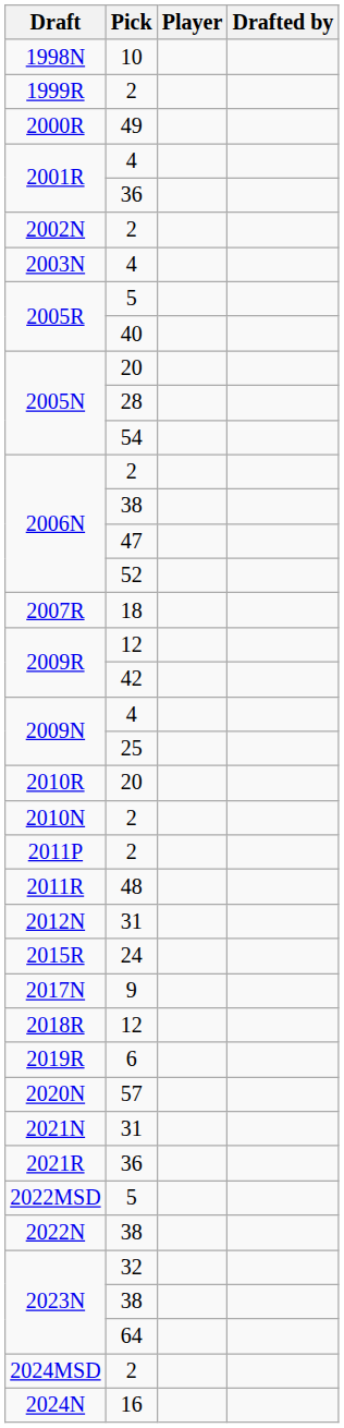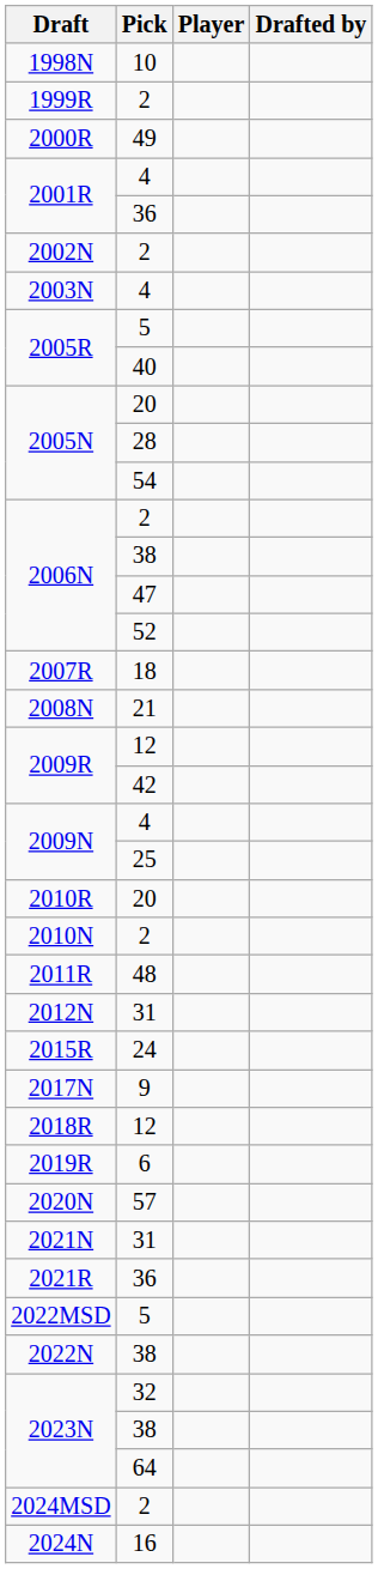 <table class="wikitable sortable" style="text-align:center">
 <tr>
 <th>Draft</th>
 <th>Pick</th>
 <th>Player</th>
 <th>Drafted by</th>
 </tr>
 <tr>
 <td><a href='#'>1998N</a></td>
 <td>10</td>
 <td></td>
 <td></td>
 </tr>
 <tr>
 <td><a href='#'>1999R</a></td>
 <td>2</td>
 <td></td>
 <td></td>
 </tr>
 <tr>
 <td><a href='#'>2000R</a></td>
 <td>49</td>
 <td></td>
 <td></td>
 </tr>
 <tr>
 <td rowspan="2"><a href='#'>2001R</a></td>
 <td>4</td>
 <td></td>
 <td></td>
 </tr>
 <tr>
 <td>36</td>
 <td></td>
 <td></td>
 </tr>
 <tr>
 <td><a href='#'>2002N</a></td>
 <td>2</td>
 <td></td>
 <td></td>
 </tr>
 <tr>
 <td><a href='#'>2003N</a></td>
 <td>4</td>
 <td></td>
 <td></td>
 </tr>
 <tr>
 <td rowspan="2"><a href='#'>2005R</a></td>
 <td>5</td>
 <td></td>
 <td></td>
 </tr>
 <tr>
 <td>40</td>
 <td></td>
 <td></td>
 </tr>
 <tr>
 <td rowspan="3"><a href='#'>2005N</a></td>
 <td>20</td>
 <td></td>
 <td></td>
 </tr>
 <tr>
 <td>28</td>
 <td></td>
 <td></td>
 </tr>
 <tr>
 <td>54</td>
 <td></td>
 <td></td>
 </tr>
 <tr>
 <td rowspan="4"><a href='#'>2006N</a></td>
 <td>2</td>
 <td></td>
 <td></td>
 </tr>
 <tr>
 <td>38</td>
 <td></td>
 <td></td>
 </tr>
 <tr>
 <td>47</td>
 <td></td>
 <td></td>
 </tr>
 <tr>
 <td>52</td>
 <td></td>
 <td></td>
 </tr>
 <tr>
 <td><a href='#'>2007R</a></td>
 <td>18</td>
 <td></td>
 <td></td>
 </tr>
 <tr>
+<td><a href='#'>2008N</a></td>
+<td>21</td>
+<td></td>
+<td></td>
+</tr>
+<tr>
 <td rowspan="2"><a href='#'>2009R</a></td>
 <td>12</td>
 <td></td>
 <td></td>
 </tr>
 <tr>
 <td>42</td>
 <td></td>
 <td></td>
 </tr>
 <tr>
 <td rowspan="2"><a href='#'>2009N</a></td>
 <td>4</td>
 <td></td>
 <td></td>
 </tr>
 <tr>
 <td>25</td>
 <td></td>
 <td></td>
 </tr>
 <tr>
 <td><a href='#'>2010R</a></td>
 <td>20</td>
 <td></td>
 <td></td>
 </tr>
 <tr>
 <td><a href='#'>2010N</a></td>
-<td>2</td>
-<td></td>
-<td></td>
-</tr>
-<tr>
-<td><a href='#'>2011P</a></td>
 <td>2</td>
 <td></td>
 <td></td>
 </tr>
 <tr>
 <td><a href='#'>2011R</a></td>
 <td>48</td>
 <td></td>
 <td></td>
 </tr>
 <tr>
 <td><a href='#'>2012N</a></td>
 <td>31</td>
 <td><strong></strong></td>
 <td></td>
 </tr>
 <tr>
 <td><a href='#'>2015R</a></td>
 <td>24</td>
 <td></td>
 <td></td>
 </tr>
 <tr>
 <td><a href='#'>2017N</a></td>
 <td>9</td>
 <td><strong></strong></td>
 <td></td>
 </tr>
 <tr>
 <td><a href='#'>2018R</a></td>
 <td>12</td>
 <td><strong></strong></td>
 <td></td>
 </tr>
 <tr>
 <td><a href='#'>2019R</a></td>
 <td>6</td>
 <td></td>
 <td></td>
 </tr>
 <tr>
 <td><a href='#'>2020N</a></td>
 <td>57</td>
 <td><strong></strong></td>
 <td></td>
 </tr>
 <tr>
 <td><a href='#'>2021N</a></td>
 <td>31</td>
 <td><strong></strong></td>
 <td></td>
 </tr>
 <tr>
 <td><a href='#'>2021R</a></td>
 <td>36</td>
 <td><strong></strong></td>
 <td></td>
 </tr>
 <tr>
 <td><a href='#'>2022MSD</a></td>
 <td>5</td>
 <td><strong></strong></td>
 <td></td>
 </tr>
 <tr>
 <td><a href='#'>2022N</a></td>
 <td>38</td>
 <td><strong></strong></td>
 <td></td>
 </tr>
 <tr>
 <td rowspan="3"><a href='#'>2023N</a></td>
 <td>32</td>
 <td><strong></strong></td>
 <td></td>
 </tr>
 <tr>
 <td>38</td>
 <td><strong></strong></td>
 <td></td>
 </tr>
 <tr>
 <td>64</td>
 <td><strong></strong></td>
 <td></td>
 </tr>
 <tr>
 <td><a href='#'>2024MSD</a></td>
 <td>2</td>
 <td><strong></strong></td>
 <td></td>
 </tr>
 <tr>
 <td><a href='#'>2024N</a></td>
 <td>16</td>
 <td><strong></strong></td>
 <td></td>
 </tr>
 </table>
